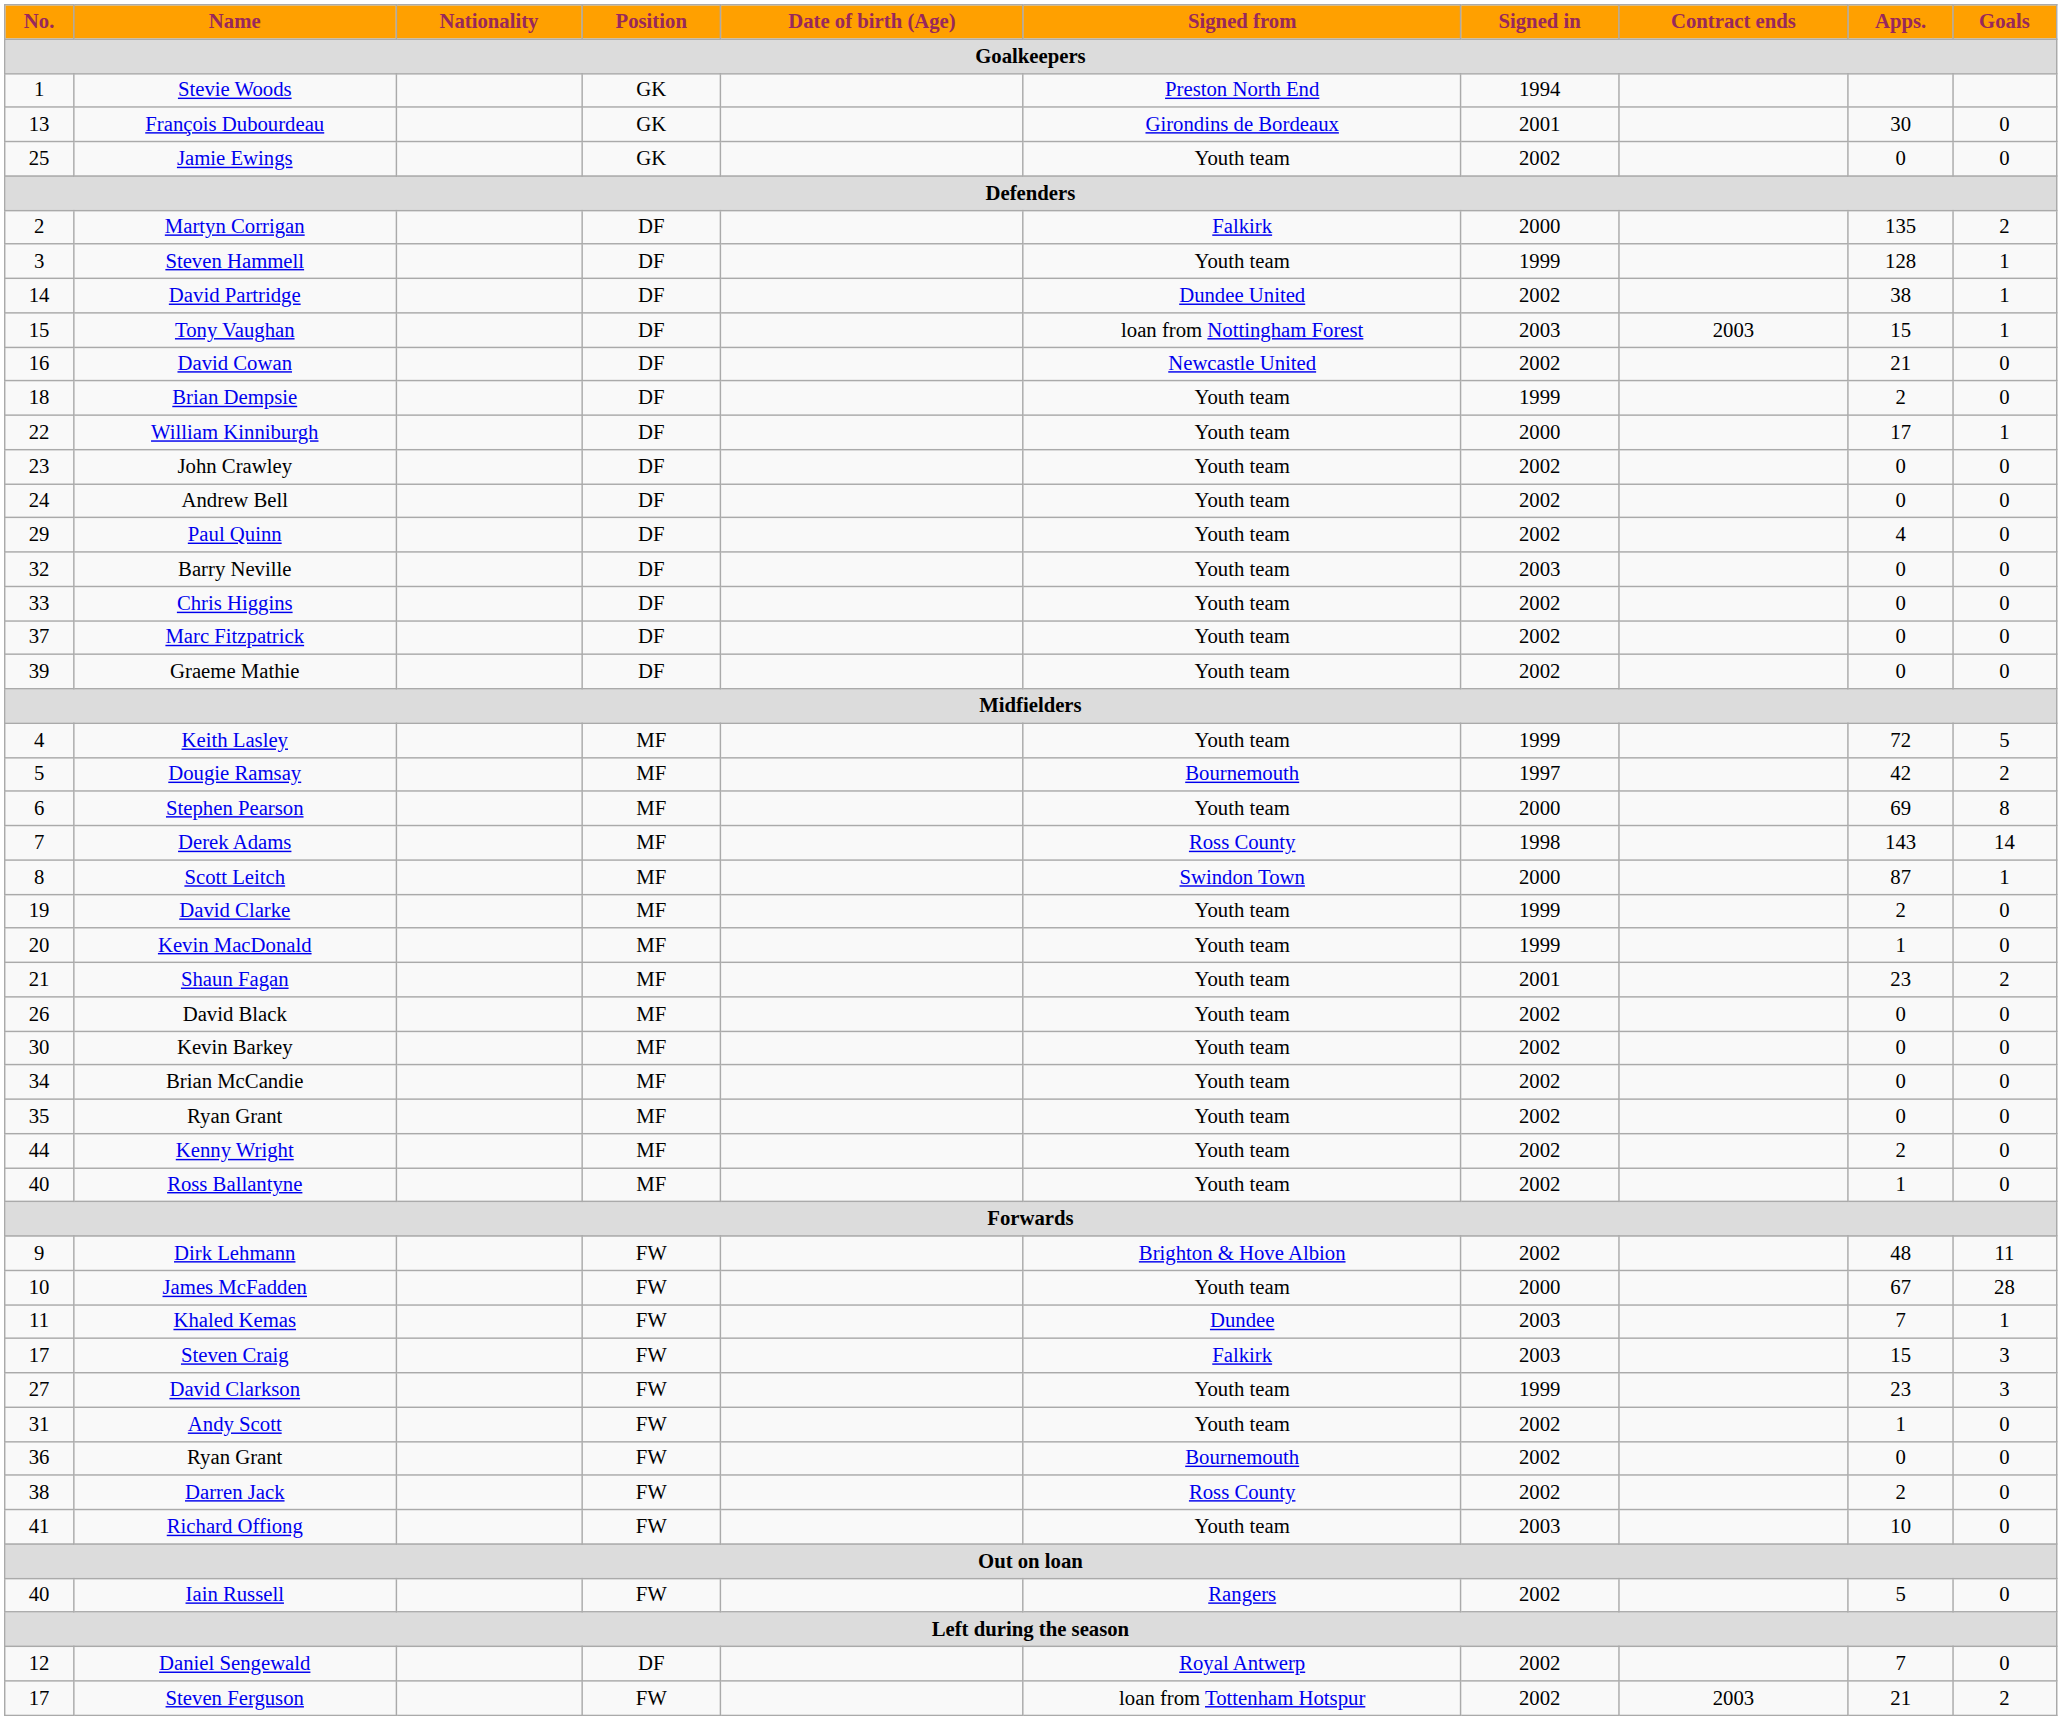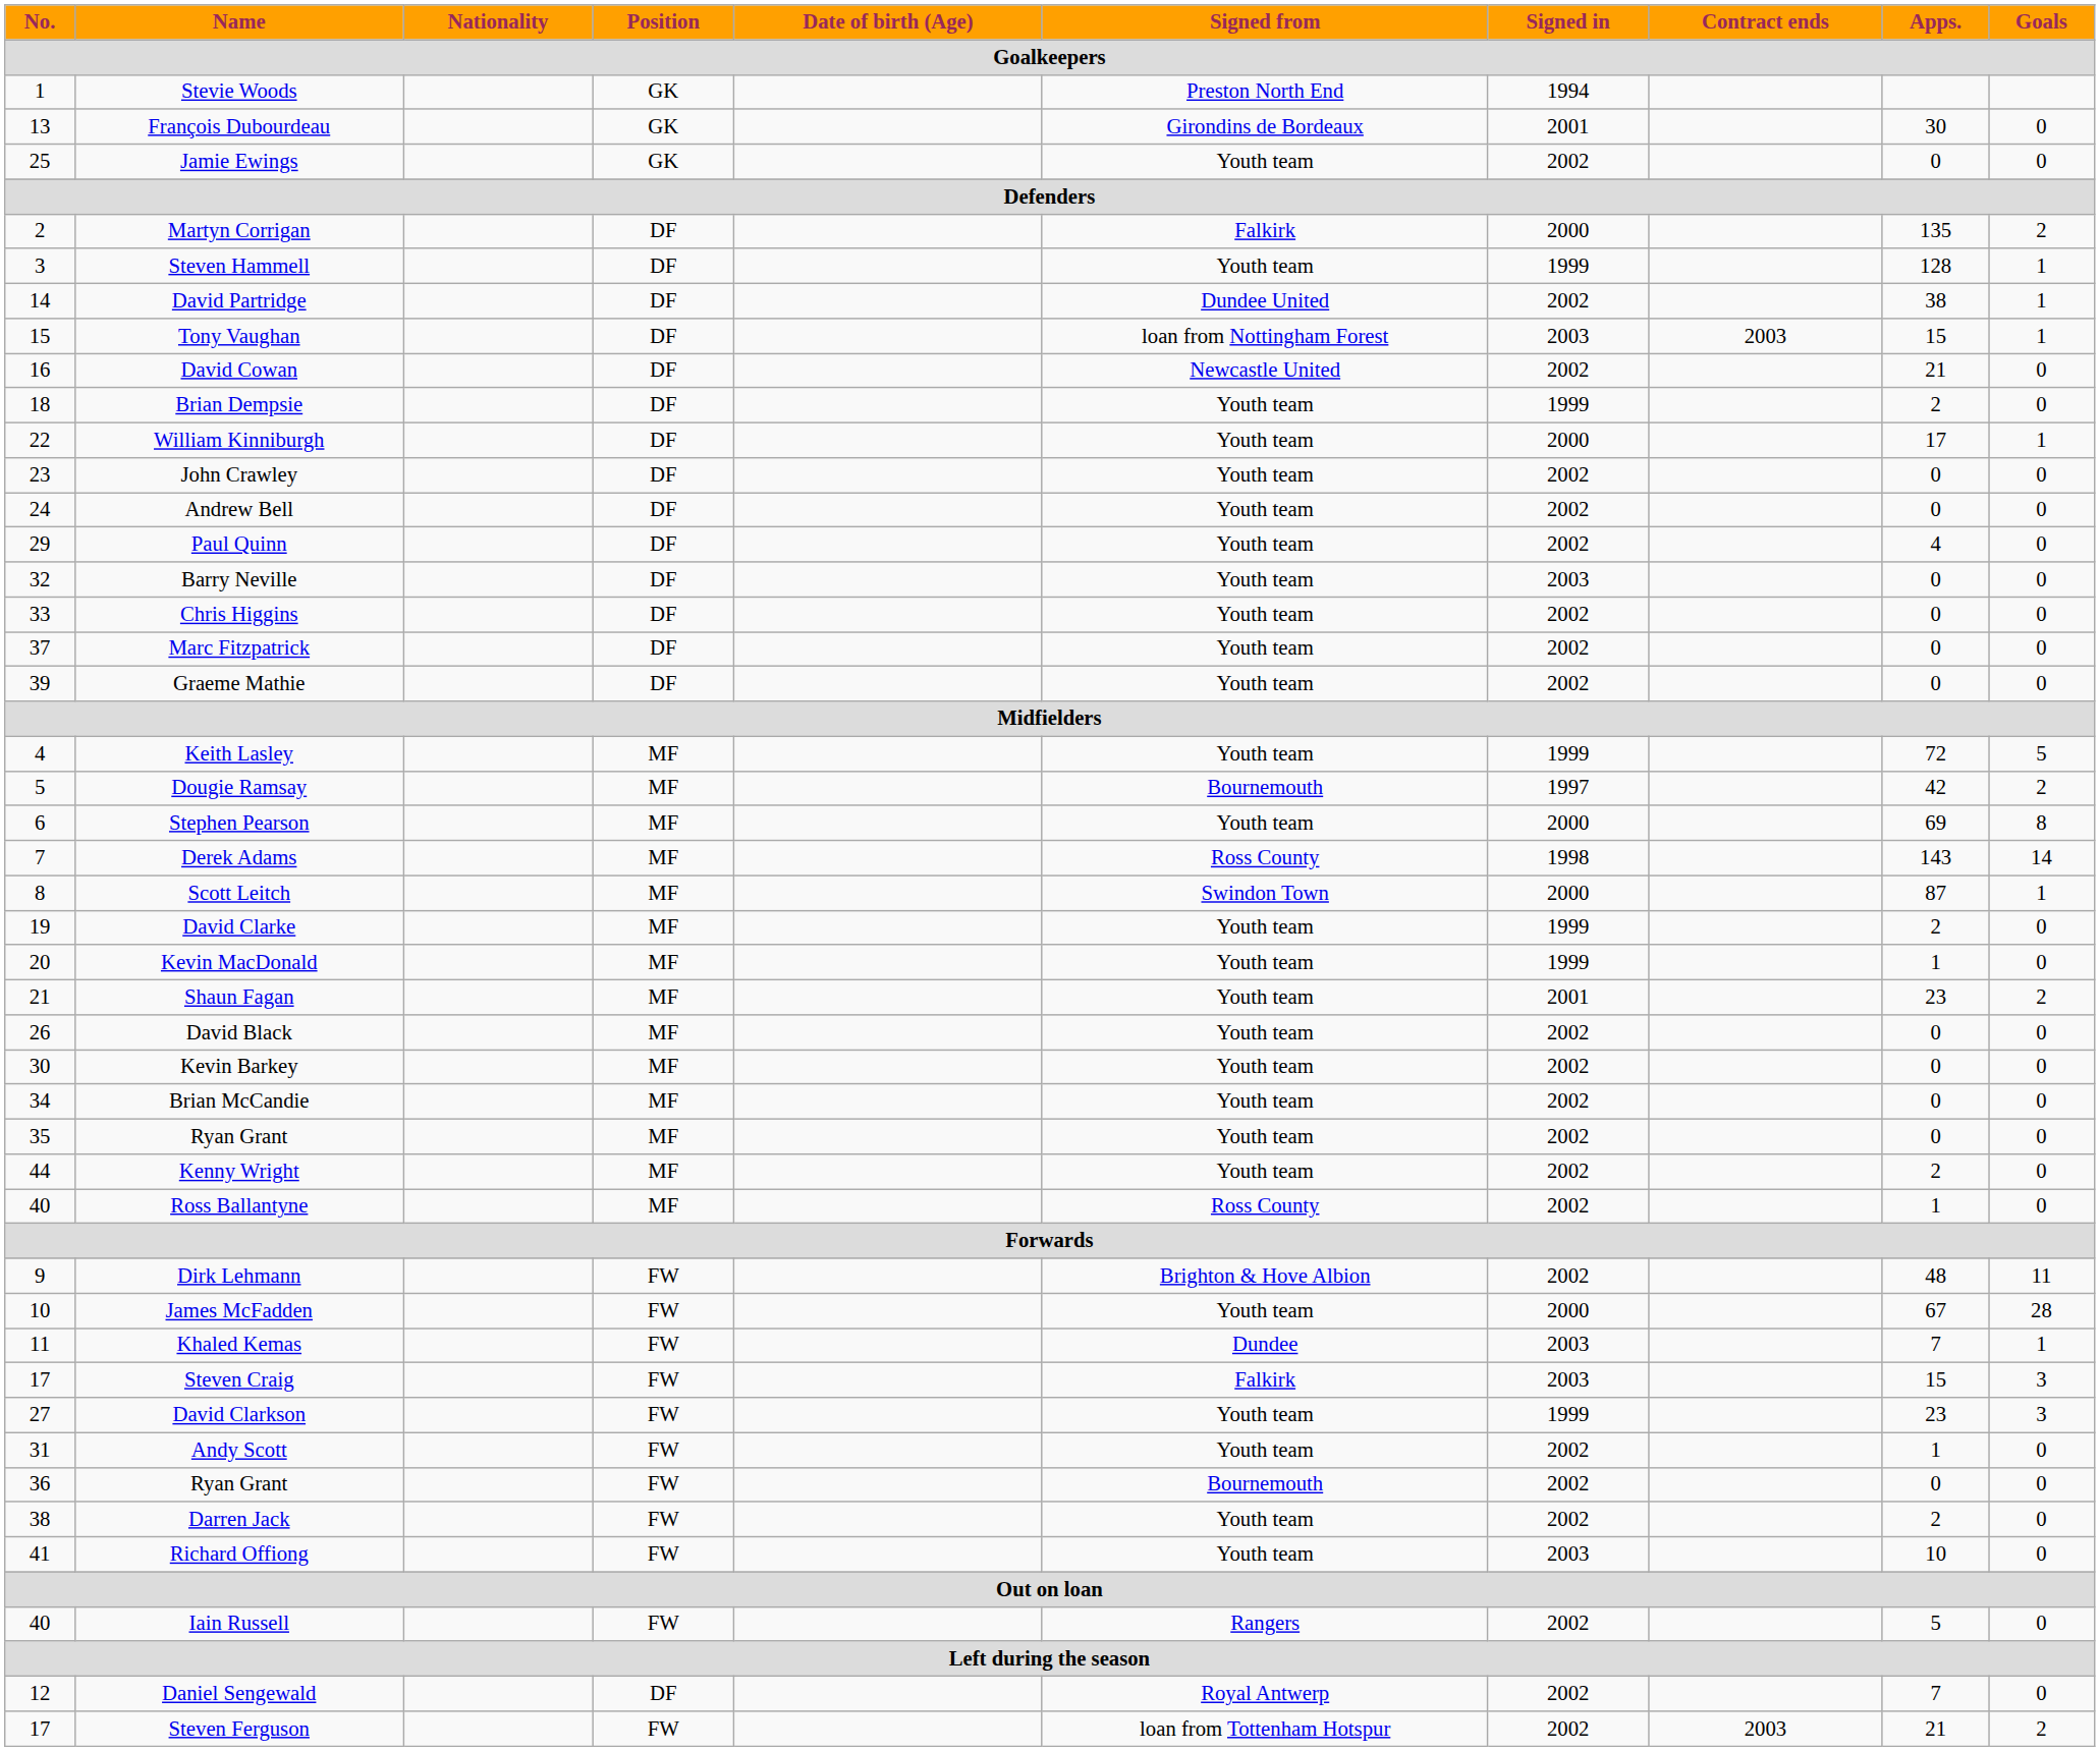 <table class="wikitable"  style="text-align:center; font-size:90%; width:90%;">
 <tr>
 <th style="background:#ffa000; color:#98285c; text-align:center;">No.</th>
 <th style="background:#ffa000; color:#98285c; text-align:center;">Name</th>
 <th style="background:#ffa000; color:#98285c; text-align:center;">Nationality</th>
 <th style="background:#ffa000; color:#98285c; text-align:center;">Position</th>
 <th style="background:#ffa000; color:#98285c; text-align:center;">Date of birth (Age)</th>
 <th style="background:#ffa000; color:#98285c; text-align:center;">Signed from</th>
 <th style="background:#ffa000; color:#98285c; text-align:center;">Signed in</th>
 <th style="background:#ffa000; color:#98285c; text-align:center;">Contract ends</th>
 <th style="background:#ffa000; color:#98285c; text-align:center;">Apps.</th>
 <th style="background:#ffa000; color:#98285c; text-align:center;">Goals</th>
 </tr>
 <tr>
 <th colspan="11"  style="background:#dcdcdc; text-align:center;">Goalkeepers</th>
 </tr>
 <tr>
 <td>1</td>
 <td><a href='#'>Stevie Woods</a></td>
 <td></td>
 <td>GK</td>
 <td></td>
 <td><a href='#'>Preston North End</a></td>
 <td>1994</td>
 <td></td>
 <td></td>
 <td></td>
 </tr>
 <tr>
 <td>13</td>
 <td><a href='#'>François Dubourdeau</a></td>
 <td></td>
 <td>GK</td>
 <td></td>
 <td><a href='#'>Girondins de Bordeaux</a></td>
 <td>2001</td>
 <td></td>
 <td>30</td>
 <td>0</td>
 </tr>
 <tr>
 <td>25</td>
 <td><a href='#'>Jamie Ewings</a></td>
 <td></td>
 <td>GK</td>
 <td></td>
 <td>Youth team</td>
 <td>2002</td>
 <td></td>
 <td>0</td>
 <td>0</td>
 </tr>
 <tr>
 <th colspan="11"  style="background:#dcdcdc; text-align:center;">Defenders</th>
 </tr>
 <tr>
 <td>2</td>
 <td><a href='#'>Martyn Corrigan</a></td>
 <td></td>
 <td>DF</td>
 <td></td>
 <td><a href='#'>Falkirk</a></td>
 <td>2000</td>
 <td></td>
 <td>135</td>
 <td>2</td>
 </tr>
 <tr>
 <td>3</td>
 <td><a href='#'>Steven Hammell</a></td>
 <td></td>
 <td>DF</td>
 <td></td>
 <td>Youth team</td>
 <td>1999</td>
 <td></td>
 <td>128</td>
 <td>1</td>
 </tr>
 <tr>
 <td>14</td>
 <td><a href='#'>David Partridge</a></td>
 <td></td>
 <td>DF</td>
 <td></td>
 <td><a href='#'>Dundee United</a></td>
 <td>2002</td>
 <td></td>
 <td>38</td>
 <td>1</td>
 </tr>
 <tr>
 <td>15</td>
 <td><a href='#'>Tony Vaughan</a></td>
 <td></td>
 <td>DF</td>
 <td></td>
 <td>loan from <a href='#'>Nottingham Forest</a></td>
 <td>2003</td>
 <td>2003</td>
 <td>15</td>
 <td>1</td>
 </tr>
 <tr>
 <td>16</td>
 <td><a href='#'>David Cowan</a></td>
 <td></td>
 <td>DF</td>
 <td></td>
 <td><a href='#'>Newcastle United</a></td>
 <td>2002</td>
 <td></td>
 <td>21</td>
 <td>0</td>
 </tr>
 <tr>
 <td>18</td>
 <td><a href='#'>Brian Dempsie</a></td>
 <td></td>
 <td>DF</td>
 <td></td>
 <td>Youth team</td>
 <td>1999</td>
 <td></td>
 <td>2</td>
 <td>0</td>
 </tr>
 <tr>
 <td>22</td>
 <td><a href='#'>William Kinniburgh</a></td>
 <td></td>
 <td>DF</td>
 <td></td>
 <td>Youth team</td>
 <td>2000</td>
 <td></td>
 <td>17</td>
 <td>1</td>
 </tr>
 <tr>
 <td>23</td>
 <td>John Crawley</td>
 <td></td>
 <td>DF</td>
 <td></td>
 <td>Youth team</td>
 <td>2002</td>
 <td></td>
 <td>0</td>
 <td>0</td>
 </tr>
 <tr>
 <td>24</td>
 <td>Andrew Bell</td>
 <td></td>
 <td>DF</td>
 <td></td>
 <td>Youth team</td>
 <td>2002</td>
 <td></td>
 <td>0</td>
 <td>0</td>
 </tr>
 <tr>
 <td>29</td>
 <td><a href='#'>Paul Quinn</a></td>
 <td></td>
 <td>DF</td>
 <td></td>
 <td>Youth team</td>
 <td>2002</td>
 <td></td>
 <td>4</td>
 <td>0</td>
 </tr>
 <tr>
 <td>32</td>
 <td>Barry Neville</td>
 <td></td>
 <td>DF</td>
 <td></td>
 <td>Youth team</td>
 <td>2003</td>
 <td></td>
 <td>0</td>
 <td>0</td>
 </tr>
 <tr>
 <td>33</td>
 <td><a href='#'>Chris Higgins</a></td>
 <td></td>
 <td>DF</td>
 <td></td>
 <td>Youth team</td>
 <td>2002</td>
 <td></td>
 <td>0</td>
 <td>0</td>
 </tr>
 <tr>
 <td>37</td>
 <td><a href='#'>Marc Fitzpatrick</a></td>
 <td></td>
 <td>DF</td>
 <td></td>
 <td>Youth team</td>
 <td>2002</td>
 <td></td>
 <td>0</td>
 <td>0</td>
 </tr>
 <tr>
 <td>39</td>
 <td>Graeme Mathie</td>
 <td></td>
 <td>DF</td>
 <td></td>
 <td>Youth team</td>
 <td>2002</td>
 <td></td>
 <td>0</td>
 <td>0</td>
 </tr>
 <tr>
 <th colspan="11"  style="background:#dcdcdc; text-align:center;">Midfielders</th>
 </tr>
 <tr>
 <td>4</td>
 <td><a href='#'>Keith Lasley</a></td>
 <td></td>
 <td>MF</td>
 <td></td>
 <td>Youth team</td>
 <td>1999</td>
 <td></td>
 <td>72</td>
 <td>5</td>
 </tr>
 <tr>
 <td>5</td>
 <td><a href='#'>Dougie Ramsay</a></td>
 <td></td>
 <td>MF</td>
 <td></td>
 <td><a href='#'>Bournemouth</a></td>
 <td>1997</td>
 <td></td>
 <td>42</td>
 <td>2</td>
 </tr>
 <tr>
 <td>6</td>
 <td><a href='#'>Stephen Pearson</a></td>
 <td></td>
 <td>MF</td>
 <td></td>
 <td>Youth team</td>
 <td>2000</td>
 <td></td>
 <td>69</td>
 <td>8</td>
 </tr>
 <tr>
 <td>7</td>
 <td><a href='#'>Derek Adams</a></td>
 <td></td>
 <td>MF</td>
 <td></td>
 <td><a href='#'>Ross County</a></td>
 <td>1998</td>
 <td></td>
 <td>143</td>
 <td>14</td>
 </tr>
 <tr>
 <td>8</td>
 <td><a href='#'>Scott Leitch</a></td>
 <td></td>
 <td>MF</td>
 <td></td>
 <td><a href='#'>Swindon Town</a></td>
 <td>2000</td>
 <td></td>
 <td>87</td>
 <td>1</td>
 </tr>
 <tr>
 <td>19</td>
 <td><a href='#'>David Clarke</a></td>
 <td></td>
 <td>MF</td>
 <td></td>
 <td>Youth team</td>
 <td>1999</td>
 <td></td>
 <td>2</td>
 <td>0</td>
 </tr>
 <tr>
 <td>20</td>
 <td><a href='#'>Kevin MacDonald</a></td>
 <td></td>
 <td>MF</td>
 <td></td>
 <td>Youth team</td>
 <td>1999</td>
 <td></td>
 <td>1</td>
 <td>0</td>
 </tr>
 <tr>
 <td>21</td>
 <td><a href='#'>Shaun Fagan</a></td>
 <td></td>
 <td>MF</td>
 <td></td>
 <td>Youth team</td>
 <td>2001</td>
 <td></td>
 <td>23</td>
 <td>2</td>
 </tr>
 <tr>
 <td>26</td>
 <td>David Black</td>
 <td></td>
 <td>MF</td>
 <td></td>
 <td>Youth team</td>
 <td>2002</td>
 <td></td>
 <td>0</td>
 <td>0</td>
 </tr>
 <tr>
 <td>30</td>
 <td>Kevin Barkey</td>
 <td></td>
 <td>MF</td>
 <td></td>
 <td>Youth team</td>
 <td>2002</td>
 <td></td>
 <td>0</td>
 <td>0</td>
 </tr>
 <tr>
 <td>34</td>
 <td>Brian McCandie</td>
 <td></td>
 <td>MF</td>
 <td></td>
 <td>Youth team</td>
 <td>2002</td>
 <td></td>
 <td>0</td>
 <td>0</td>
 </tr>
 <tr>
 <td>35</td>
 <td>Ryan Grant</td>
 <td></td>
 <td>MF</td>
 <td></td>
 <td>Youth team</td>
 <td>2002</td>
 <td></td>
 <td>0</td>
 <td>0</td>
 </tr>
 <tr>
 <td>44</td>
 <td><a href='#'>Kenny Wright</a></td>
 <td></td>
 <td>MF</td>
 <td></td>
 <td>Youth team</td>
 <td>2002</td>
 <td></td>
 <td>2</td>
 <td>0</td>
 </tr>
 <tr>
 <td>40</td>
 <td><a href='#'>Ross Ballantyne</a></td>
 <td></td>
 <td>MF</td>
 <td></td>
-<td>Youth team</td>
+<td><a href='#'>Ross County</a></td>
 <td>2002</td>
 <td></td>
 <td>1</td>
 <td>0</td>
 </tr>
 <tr>
 <th colspan="11"  style="background:#dcdcdc; text-align:center;">Forwards</th>
 </tr>
 <tr>
 <td>9</td>
 <td><a href='#'>Dirk Lehmann</a></td>
 <td></td>
 <td>FW</td>
 <td></td>
 <td><a href='#'>Brighton & Hove Albion</a></td>
 <td>2002</td>
 <td></td>
 <td>48</td>
 <td>11</td>
 </tr>
 <tr>
 <td>10</td>
 <td><a href='#'>James McFadden</a></td>
 <td></td>
 <td>FW</td>
 <td></td>
 <td>Youth team</td>
 <td>2000</td>
 <td></td>
 <td>67</td>
 <td>28</td>
 </tr>
 <tr>
 <td>11</td>
 <td><a href='#'>Khaled Kemas</a></td>
 <td></td>
 <td>FW</td>
 <td></td>
 <td><a href='#'>Dundee</a></td>
 <td>2003</td>
 <td></td>
 <td>7</td>
 <td>1</td>
 </tr>
 <tr>
 <td>17</td>
 <td><a href='#'>Steven Craig</a></td>
 <td></td>
 <td>FW</td>
 <td></td>
 <td><a href='#'>Falkirk</a></td>
 <td>2003</td>
 <td></td>
 <td>15</td>
 <td>3</td>
 </tr>
 <tr>
 <td>27</td>
 <td><a href='#'>David Clarkson</a></td>
 <td></td>
 <td>FW</td>
 <td></td>
 <td>Youth team</td>
 <td>1999</td>
 <td></td>
 <td>23</td>
 <td>3</td>
 </tr>
 <tr>
 <td>31</td>
 <td><a href='#'>Andy Scott</a></td>
 <td></td>
 <td>FW</td>
 <td></td>
 <td>Youth team</td>
 <td>2002</td>
 <td></td>
 <td>1</td>
 <td>0</td>
 </tr>
 <tr>
 <td>36</td>
 <td>Ryan Grant</td>
 <td></td>
 <td>FW</td>
 <td></td>
 <td><a href='#'>Bournemouth</a></td>
 <td>2002</td>
 <td></td>
 <td>0</td>
 <td>0</td>
 </tr>
 <tr>
 <td>38</td>
 <td><a href='#'>Darren Jack</a></td>
 <td></td>
 <td>FW</td>
 <td></td>
-<td><a href='#'>Ross County</a></td>
+<td>Youth team</td>
 <td>2002</td>
 <td></td>
 <td>2</td>
 <td>0</td>
 </tr>
 <tr>
 <td>41</td>
 <td><a href='#'>Richard Offiong</a></td>
 <td></td>
 <td>FW</td>
 <td></td>
 <td>Youth team</td>
 <td>2003</td>
 <td></td>
 <td>10</td>
 <td>0</td>
 </tr>
 <tr>
 <th colspan="11"  style="background:#dcdcdc; text-align:center;">Out on loan</th>
 </tr>
 <tr>
 <td>40</td>
 <td><a href='#'>Iain Russell</a></td>
 <td></td>
 <td>FW</td>
 <td></td>
 <td><a href='#'>Rangers</a></td>
 <td>2002</td>
 <td></td>
 <td>5</td>
 <td>0</td>
 </tr>
 <tr>
 <th colspan="11"  style="background:#dcdcdc; text-align:center;">Left during the season</th>
 </tr>
 <tr>
 <td>12</td>
 <td><a href='#'>Daniel Sengewald</a></td>
 <td></td>
 <td>DF</td>
 <td></td>
 <td><a href='#'>Royal Antwerp</a></td>
 <td>2002</td>
 <td></td>
 <td>7</td>
 <td>0</td>
 </tr>
 <tr>
 <td>17</td>
 <td><a href='#'>Steven Ferguson</a></td>
 <td></td>
 <td>FW</td>
 <td></td>
 <td>loan from <a href='#'>Tottenham Hotspur</a></td>
 <td>2002</td>
 <td>2003</td>
 <td>21</td>
 <td>2</td>
 </tr>
 </table>
